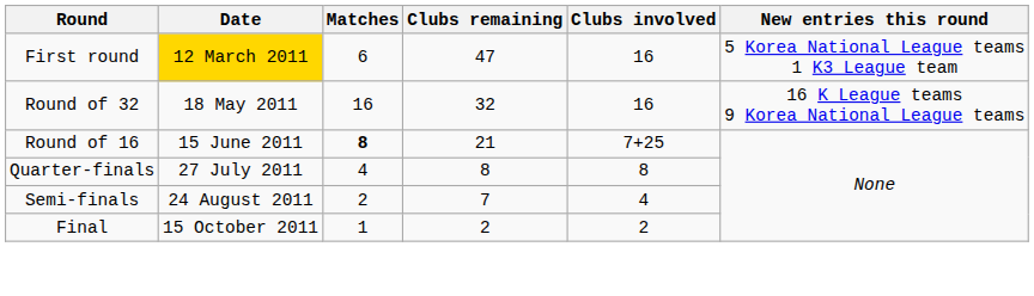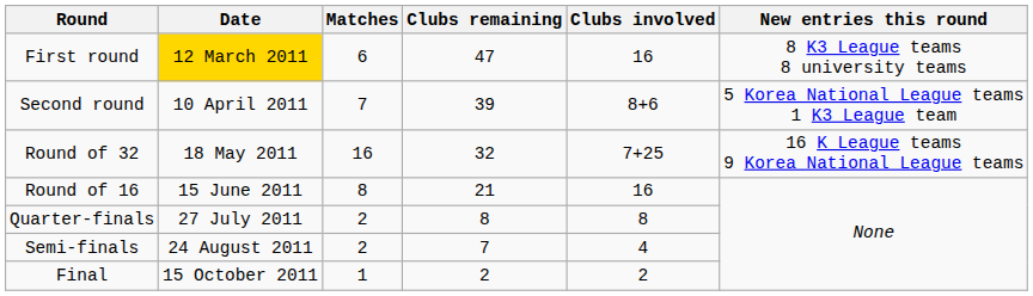 <table class="wikitable">
 <tr>
 <th>Round</th>
 <th>Date</th>
 <th>Matches</th>
 <th>Clubs remaining</th>
 <th>Clubs involved</th>
 <th>New entries this round</th>
 </tr>
 <tr align=center>
 <td>First round</td>
 <td style="background: gold;">12 March 2011</td>
 <td>6</td>
 <td>47</td>
 <td>16</td>
+<td>8 <a href='#'>K3 League</a> teams <br> 8 university teams</td>
+</tr>
+<tr align=center>
+<td>Second round</td>
+<td>10 April 2011</td>
+<td>7</td>
+<td>39</td>
+<td>8+6</td>
 <td>5 <a href='#'>Korea National League</a> teams <br> 1 <a href='#'>K3 League</a> team</td>
 </tr>
 <tr align=center>
 <td>Round of 32</td>
 <td>18 May 2011</td>
 <td>16</td>
 <td>32</td>
-<td>16</td>
+<td>7+25</td>
 <td>16 <a href='#'>K League</a> teams <br> 9 <a href='#'>Korea National League</a> teams</td>
 </tr>
 <tr align=center>
 <td>Round of 16</td>
 <td>15 June 2011</td>
-<td><strong>8</strong></td>
+<td>8</td>
 <td>21</td>
-<td>7+25</td>
+<td>16</td>
 <td rowspan="4"><em>None</em></td>
 </tr>
 <tr align=center>
 <td>Quarter-finals</td>
 <td>27 July 2011</td>
-<td>4</td>
+<td>2</td>
 <td>8</td>
 <td>8</td>
 </tr>
 <tr align=center>
 <td>Semi-finals</td>
 <td>24 August 2011</td>
 <td>2</td>
 <td>7</td>
 <td>4</td>
 </tr>
 <tr align=center>
 <td>Final</td>
 <td>15 October 2011</td>
 <td>1</td>
 <td>2</td>
 <td>2</td>
 </tr>
 </table>
